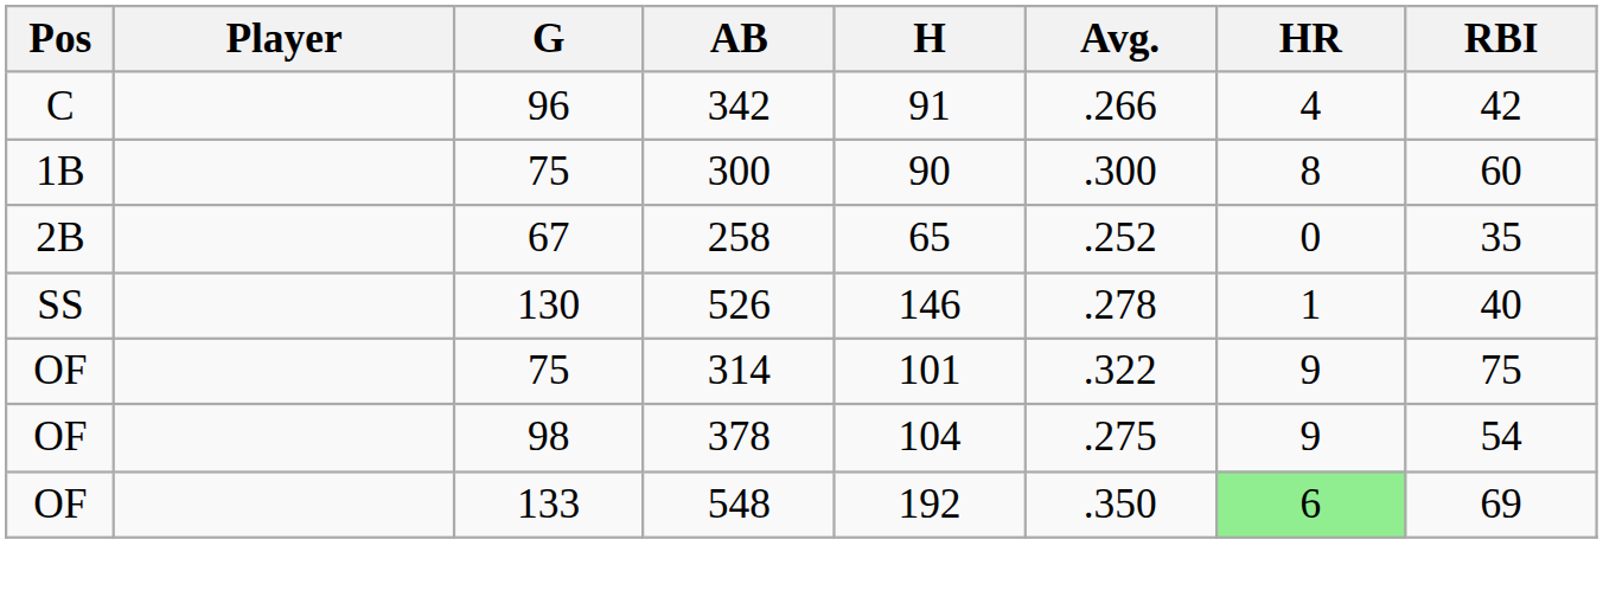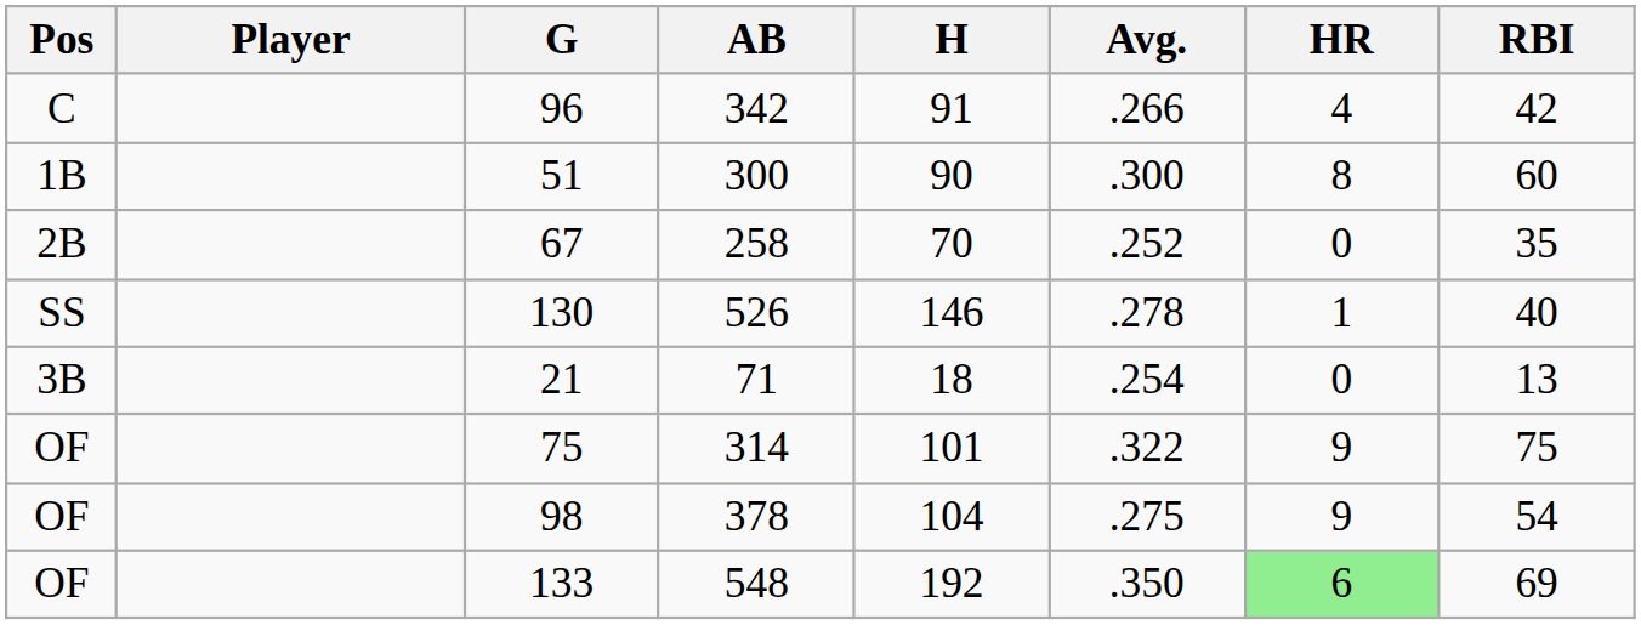 <table class="wikitable sortable">
 <tr>
 <th bgcolor="#DDDDFF" width="5%">Pos</th>
 <th bgcolor="#DDDDFF" width="16%">Player</th>
 <th bgcolor="#DDDDFF" width="9%">G</th>
 <th bgcolor="#DDDDFF" width="9%">AB</th>
 <th bgcolor="#DDDDFF" width="9%">H</th>
 <th bgcolor="#DDDDFF" width="9%">Avg.</th>
 <th bgcolor="#DDDDFF" width="9%">HR</th>
 <th bgcolor="#DDDDFF" width="9%">RBI</th>
 </tr>
 <tr align="center">
 <td>C</td>
 <td></td>
 <td>96</td>
 <td>342</td>
 <td>91</td>
 <td>.266</td>
 <td>4</td>
 <td>42</td>
 </tr>
 <tr align="center">
 <td>1B</td>
 <td></td>
-<td>75</td>
+<td>51</td>
 <td>300</td>
 <td>90</td>
 <td>.300</td>
 <td>8</td>
 <td>60</td>
 </tr>
 <tr align="center">
 <td>2B</td>
 <td></td>
 <td>67</td>
 <td>258</td>
-<td>65</td>
+<td>70</td>
 <td>.252</td>
 <td>0</td>
 <td>35</td>
 </tr>
 <tr align="center">
 <td>SS</td>
 <td></td>
 <td>130</td>
 <td>526</td>
 <td>146</td>
 <td>.278</td>
 <td>1</td>
 <td>40</td>
+</tr>
+<tr align="center">
+<td>3B</td>
+<td></td>
+<td>21</td>
+<td>71</td>
+<td>18</td>
+<td>.254</td>
+<td>0</td>
+<td>13</td>
 </tr>
 <tr align="center">
 <td>OF</td>
 <td></td>
 <td>75</td>
 <td>314</td>
 <td>101</td>
 <td>.322</td>
 <td>9</td>
 <td>75</td>
 </tr>
 <tr align="center">
 <td>OF</td>
 <td></td>
 <td>98</td>
 <td>378</td>
 <td>104</td>
 <td>.275</td>
 <td>9</td>
 <td>54</td>
 </tr>
 <tr align="center">
 <td>OF</td>
 <td></td>
 <td>133</td>
 <td>548</td>
 <td>192</td>
 <td>.350</td>
 <td style="background: lightgreen;">6</td>
 <td>69</td>
 </tr>
 </table>
